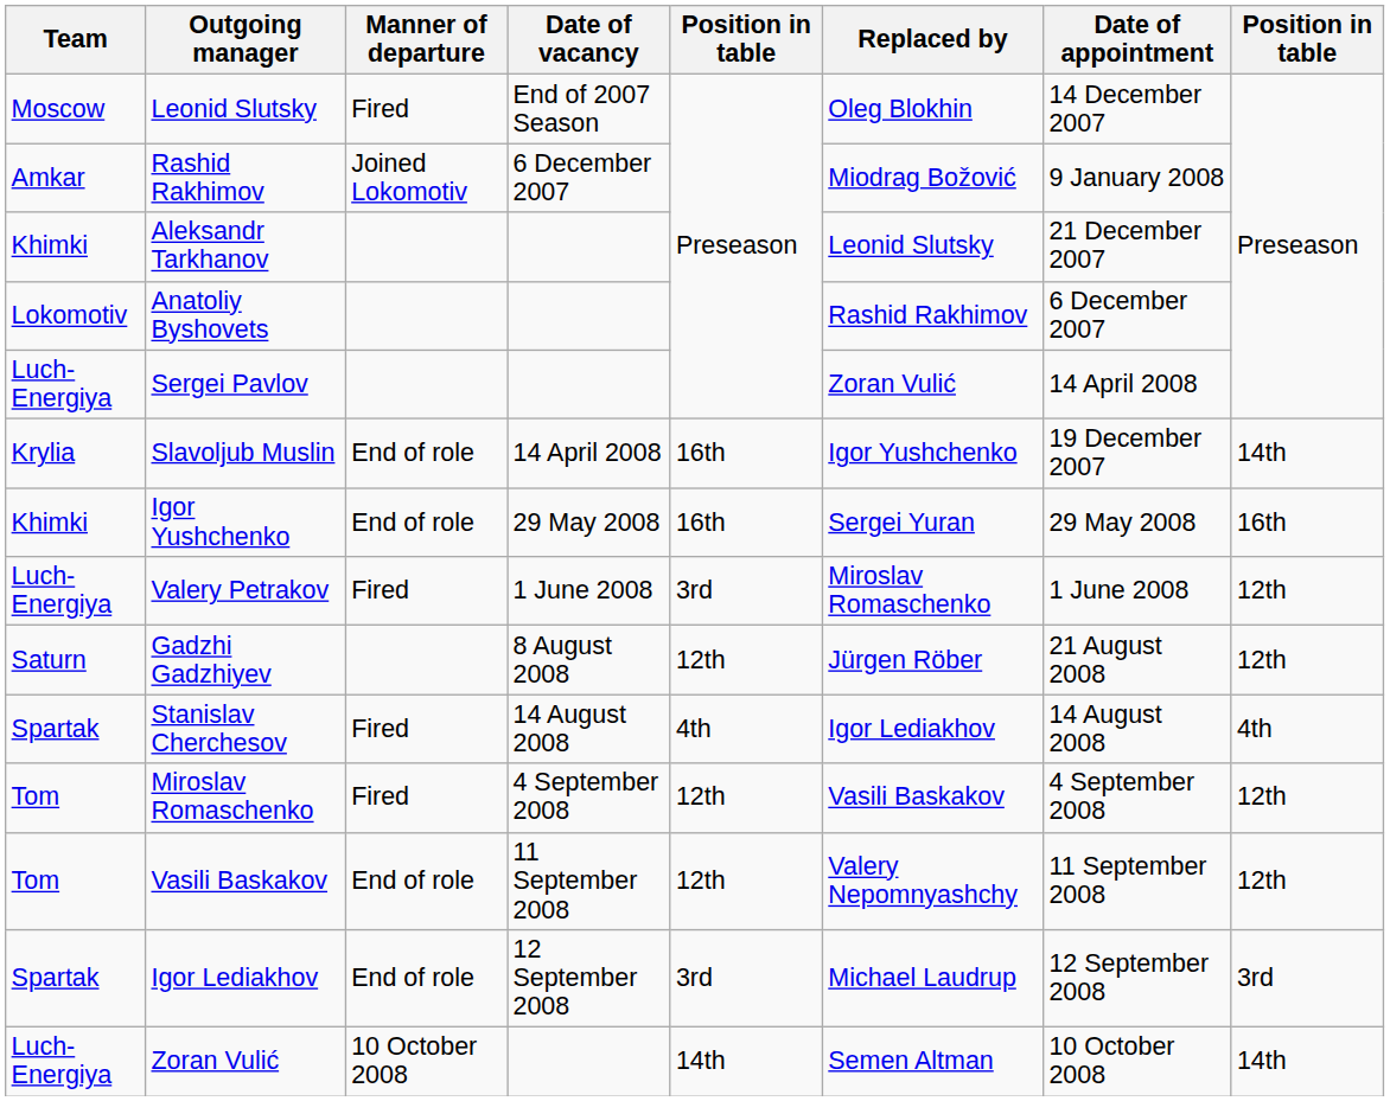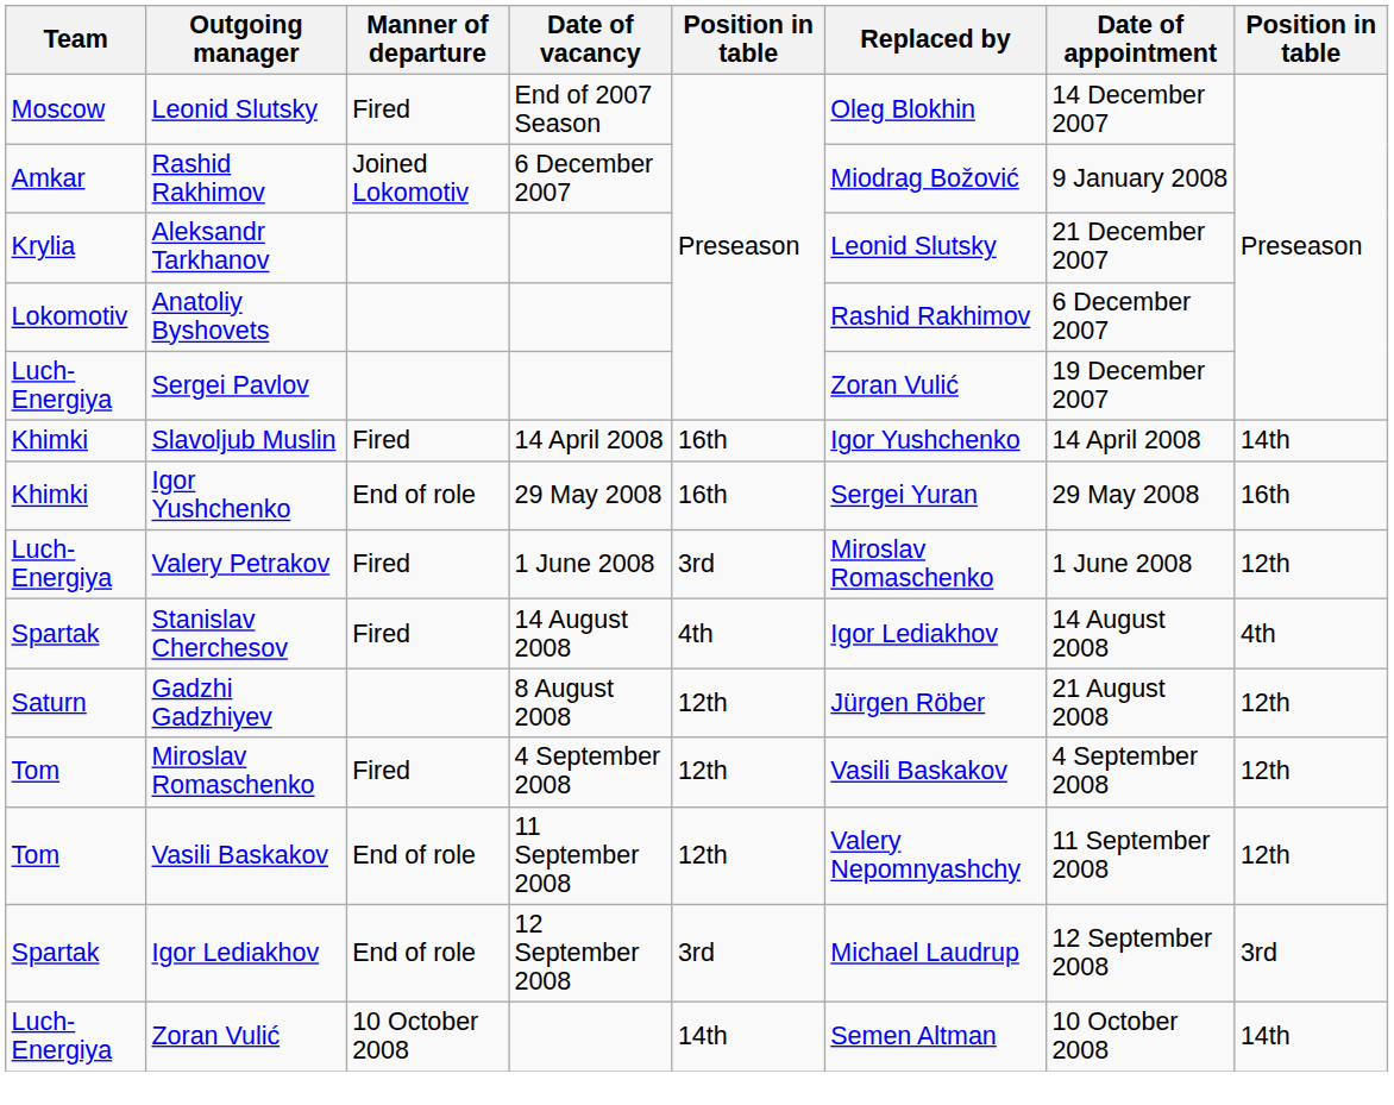 <table class="wikitable">
 <tr>
 <th>Team</th>
 <th>Outgoing manager</th>
 <th>Manner of departure</th>
 <th>Date of vacancy</th>
 <th>Position in table</th>
 <th>Replaced by</th>
 <th>Date of appointment</th>
 <th>Position in table</th>
 </tr>
 <tr>
 <td><a href='#'>Moscow</a></td>
 <td> <a href='#'>Leonid Slutsky</a></td>
 <td>Fired</td>
 <td>End of 2007 Season</td>
 <td rowspan="5">Preseason</td>
 <td> <a href='#'>Oleg Blokhin</a></td>
 <td>14 December 2007</td>
 <td rowspan="5">Preseason</td>
 </tr>
 <tr>
 <td><a href='#'>Amkar</a></td>
 <td> <a href='#'>Rashid Rakhimov</a></td>
 <td>Joined <a href='#'>Lokomotiv</a></td>
 <td>6 December 2007</td>
 <td> <a href='#'>Miodrag Božović</a></td>
 <td>9 January 2008</td>
 </tr>
 <tr>
-<td><a href='#'>Khimki</a></td>
+<td><a href='#'>Krylia</a></td>
 <td> <a href='#'>Aleksandr Tarkhanov</a></td>
 <td></td>
 <td></td>
 <td> <a href='#'>Leonid Slutsky</a></td>
 <td>21 December 2007</td>
 </tr>
 <tr>
 <td><a href='#'>Lokomotiv</a></td>
 <td> <a href='#'>Anatoliy Byshovets</a></td>
 <td></td>
 <td></td>
 <td> <a href='#'>Rashid Rakhimov</a></td>
 <td>6 December 2007</td>
 </tr>
 <tr>
 <td><a href='#'>Luch-Energiya</a></td>
 <td> <a href='#'>Sergei Pavlov</a></td>
 <td></td>
 <td></td>
 <td> <a href='#'>Zoran Vulić</a></td>
-<td>14 April 2008</td>
+<td>19 December 2007</td>
 </tr>
 <tr>
-<td><a href='#'>Krylia</a></td>
+<td><a href='#'>Khimki</a></td>
 <td> <a href='#'>Slavoljub Muslin</a></td>
-<td>End of role</td>
+<td>Fired</td>
 <td>14 April 2008</td>
 <td>16th</td>
 <td> <a href='#'>Igor Yushchenko</a> </td>
-<td>19 December 2007</td>
+<td>14 April 2008</td>
 <td>14th</td>
 </tr>
 <tr>
 <td><a href='#'>Khimki</a></td>
 <td> <a href='#'>Igor Yushchenko</a> </td>
 <td>End of role</td>
 <td>29 May 2008</td>
 <td>16th</td>
 <td> <a href='#'>Sergei Yuran</a></td>
 <td>29 May 2008</td>
 <td>16th</td>
 </tr>
 <tr>
 <td><a href='#'>Luch-Energiya</a></td>
 <td> <a href='#'>Valery Petrakov</a></td>
 <td>Fired</td>
 <td>1 June 2008</td>
 <td>3rd</td>
 <td> <a href='#'>Miroslav Romaschenko</a></td>
 <td>1 June 2008</td>
 <td>12th</td>
 </tr>
 <tr>
+<td><a href='#'>Spartak</a></td>
+<td> <a href='#'>Stanislav Cherchesov</a></td>
+<td>Fired</td>
+<td>14 August 2008</td>
+<td>4th</td>
+<td> <a href='#'>Igor Lediakhov</a> </td>
+<td>14 August 2008</td>
+<td>4th</td>
+</tr>
+<tr>
 <td><a href='#'>Saturn</a></td>
 <td> <a href='#'>Gadzhi Gadzhiyev</a></td>
 <td></td>
 <td>8 August 2008</td>
 <td>12th</td>
 <td> <a href='#'>Jürgen Röber</a></td>
 <td>21 August 2008</td>
 <td>12th</td>
-</tr>
-<tr>
-<td><a href='#'>Spartak</a></td>
-<td> <a href='#'>Stanislav Cherchesov</a></td>
-<td>Fired</td>
-<td>14 August 2008</td>
-<td>4th</td>
-<td> <a href='#'>Igor Lediakhov</a> </td>
-<td>14 August 2008</td>
-<td>4th</td>
 </tr>
 <tr>
 <td><a href='#'>Tom</a></td>
 <td> <a href='#'>Miroslav Romaschenko</a></td>
 <td>Fired</td>
 <td>4 September 2008</td>
 <td>12th</td>
 <td> <a href='#'>Vasili Baskakov</a> </td>
 <td>4 September 2008</td>
 <td>12th</td>
 </tr>
 <tr>
 <td><a href='#'>Tom</a></td>
 <td> <a href='#'>Vasili Baskakov</a> </td>
 <td>End of role</td>
 <td>11 September 2008</td>
 <td>12th</td>
 <td> <a href='#'>Valery Nepomnyashchy</a></td>
 <td>11 September 2008</td>
 <td>12th</td>
 </tr>
 <tr>
 <td><a href='#'>Spartak</a></td>
 <td> <a href='#'>Igor Lediakhov</a> </td>
 <td>End of role</td>
 <td>12 September 2008</td>
 <td>3rd</td>
 <td> <a href='#'>Michael Laudrup</a></td>
 <td>12 September 2008</td>
 <td>3rd</td>
 </tr>
 <tr>
 <td><a href='#'>Luch-Energiya</a></td>
 <td> <a href='#'>Zoran Vulić</a></td>
 <td>10 October 2008</td>
 <td></td>
 <td>14th</td>
 <td> <a href='#'>Semen Altman</a></td>
 <td>10 October 2008</td>
 <td>14th</td>
 </tr>
 </table>
